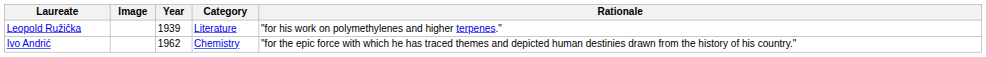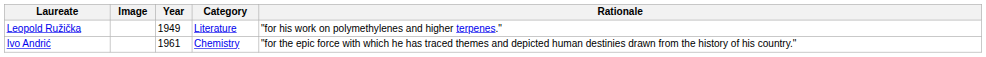 <table class="wikitable sortable" style="width:98%; background:#fff;">
 <tr>
 <th>Laureate</th>
 <th>Image</th>
 <th>Year</th>
 <th>Category</th>
 <th>Rationale</th>
 </tr>
 <tr>
 <td><a href='#'>Leopold Ružička</a></td>
 <td></td>
-<td>1939</td>
+<td>1949</td>
 <td><a href='#'>Literature</a></td>
 <td>"for his work on polymethylenes and higher <a href='#'>terpenes</a>."</td>
 </tr>
 <tr>
 <td><a href='#'>Ivo Andrić</a></td>
 <td></td>
-<td>1962</td>
+<td>1961</td>
 <td><a href='#'>Chemistry</a></td>
 <td>"for the epic force with which he has traced themes and depicted human destinies drawn from the history of his country."</td>
 </tr>
 </table>
